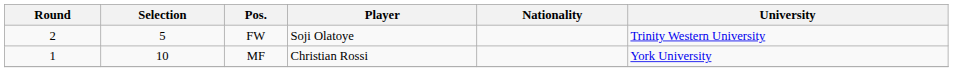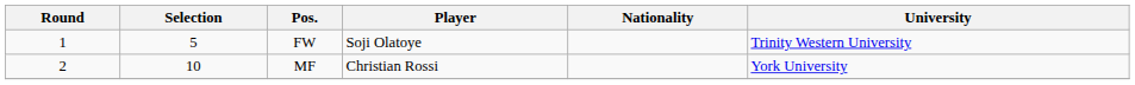 <table class="wikitable sortable" style="width:90%; text-align:center; font-size:95%; text-align:left;">
 <tr>
 <th>Round</th>
 <th>Selection</th>
 <th>Pos.</th>
 <th>Player</th>
 <th>Nationality</th>
 <th>University</th>
 </tr>
 <tr>
-<td align=center>2</td>
+<td align=center>1</td>
 <td align=center>5</td>
 <td align=center>FW</td>
 <td>Soji Olatoye</td>
 <td></td>
 <td><a href='#'>Trinity Western University</a></td>
 </tr>
 <tr>
-<td align=center>1</td>
+<td align=center>2</td>
 <td align=center>10</td>
 <td align=center>MF</td>
 <td>Christian Rossi</td>
 <td></td>
 <td><a href='#'>York University</a></td>
 </tr>
 <tr>
 </tr>
 </table>
